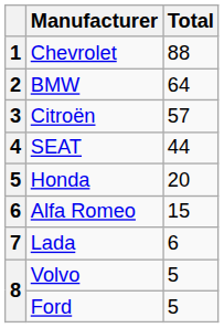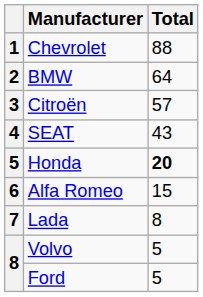 <table class="wikitable" style="font-size:85%;">
 <tr>
 <th></th>
 <th>Manufacturer</th>
 <th>Total</th>
 </tr>
 <tr>
 <th>1</th>
 <td> <a href='#'>Chevrolet</a></td>
 <td>88</td>
 </tr>
 <tr>
 <th>2</th>
 <td> <a href='#'>BMW</a></td>
 <td>64</td>
 </tr>
 <tr>
 <th>3</th>
 <td> <a href='#'>Citroën</a></td>
 <td>57</td>
 </tr>
 <tr>
 <th>4</th>
 <td lign=center> <a href='#'>SEAT</a></td>
-<td>44</td>
+<td>43</td>
 </tr>
 <tr>
 <th>5</th>
 <td lign=center> <a href='#'>Honda</a></td>
-<td>20</td>
+<td><strong>20</strong></td>
 </tr>
 <tr>
 <th>6</th>
 <td lign=center> <a href='#'>Alfa Romeo</a></td>
 <td>15</td>
 </tr>
 <tr>
 <th>7</th>
 <td> <a href='#'>Lada</a></td>
-<td>6</td>
+<td>8</td>
 </tr>
 <tr>
 <th rowspan="2">8</th>
 <td> <a href='#'>Volvo</a></td>
 <td>5</td>
 </tr>
 <tr>
 <td> <a href='#'>Ford</a></td>
 <td>5</td>
 </tr>
 </table>
